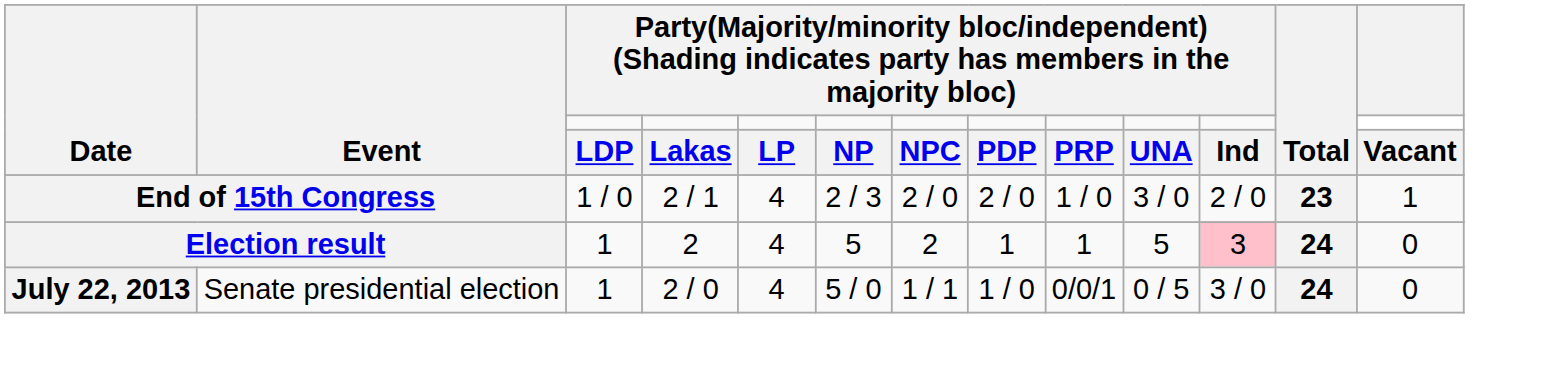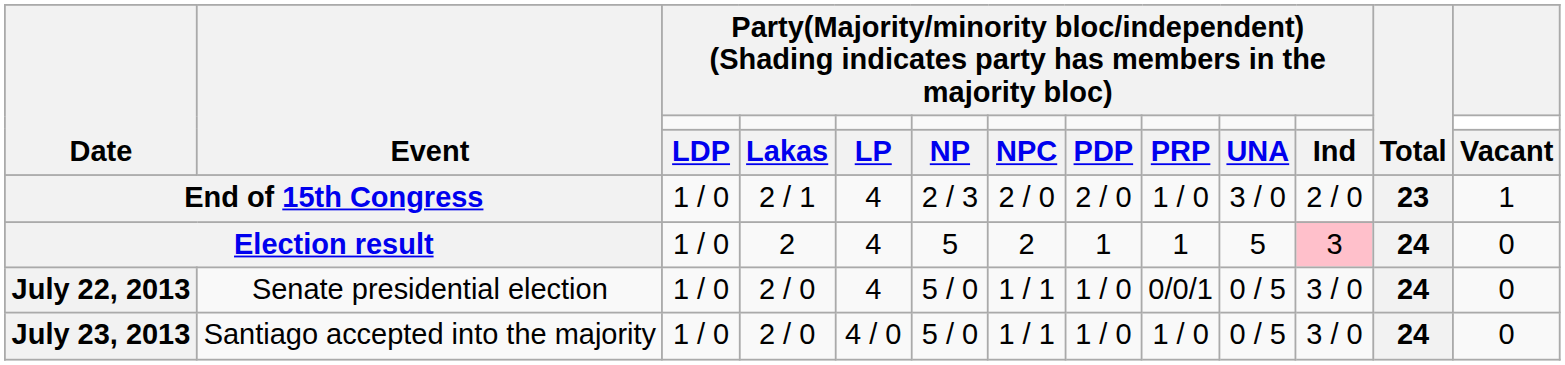 <table class=wikitable style="text-align:center; font-size;92%;">
 <tr valign=bottom>
 <th rowspan=3>Date</th>
 <th rowspan=3>Event</th>
 <th colspan=9>Party<span>(Majority/minority bloc/independent)<br>(Shading indicates party has members in the majority bloc)</span></th>
 <th width=35px rowspan=3>Total</th>
 <th></th>
 </tr>
 <tr style="height:5px">
 <td></td>
 <td></td>
 <td></td>
 <td></td>
 <td></td>
 <td></td>
 <td></td>
 <td></td>
 <td></td>
 <td bgcolor=white></td>
 </tr>
 <tr>
 <th width=35px><a href='#'>LDP</a></th>
 <th width=35px><a href='#'>Lakas</a></th>
 <th width=35px><a href='#'>LP</a></th>
 <th width=35px><a href='#'>NP</a></th>
 <th width=35px><a href='#'>NPC</a></th>
 <th width=35px><a href='#'>PDP</a></th>
 <th width=35px><a href='#'>PRP</a></th>
 <th width=35px><a href='#'>UNA</a></th>
 <th width=35px>Ind</th>
 <th width=35px>Vacant</th>
 </tr>
 <tr>
 <th colspan=2>End of <a href='#'>15th Congress</a></th>
 <td bgcolor=>1 / 0</td>
 <td bgcolor=>2 / 1</td>
 <td>4</td>
 <td bgcolor=>2 / 3</td>
 <td bgcolor=>2 / 0</td>
 <td bgcolor=>2 / 0</td>
 <td bgcolor=>1 / 0</td>
 <td bgcolor=>3 / 0</td>
 <td bgcolor=>2 / 0</td>
 <th>23</th>
 <td>1</td>
 </tr>
 <tr>
 <th colspan=2><a href='#'>Election result</a></th>
-<td>1</td>
+<td bgcolor=>1 / 0</td>
 <td>2</td>
 <td>4</td>
 <td>5</td>
 <td>2</td>
 <td>1</td>
 <td>1</td>
 <td>5</td>
 <td style="background: pink;">3</td>
 <th>24</th>
 <td>0</td>
 </tr>
 <tr>
 <th>July 22, 2013</th>
 <td>Senate presidential election</td>
-<td>1</td>
+<td bgcolor=>1 / 0</td>
 <td bgcolor=>2 / 0</td>
 <td>4</td>
 <td bgcolor=>5 / 0</td>
 <td bgcolor=>1 / 1</td>
 <td bgcolor=>1 / 0</td>
 <td>0/0/1</td>
 <td>0 / 5</td>
 <td bgcolor=>3 / 0</td>
 <th>24</th>
 <td>0</td>
 </tr>
+<tr>
+<th>July 23, 2013</th>
+<td>Santiago accepted into the majority</td>
+<td bgcolor=>1 / 0</td>
+<td bgcolor=>2 / 0</td>
+<td bgcolor=>4 / 0</td>
+<td bgcolor=>5 / 0</td>
+<td bgcolor=>1 / 1</td>
+<td bgcolor=>1 / 0</td>
+<td bgcolor=>1 / 0</td>
+<td>0 / 5</td>
+<td bgcolor=>3 / 0</td>
+<th>24</th>
+<td>0</td>
+</tr>
 </table>
